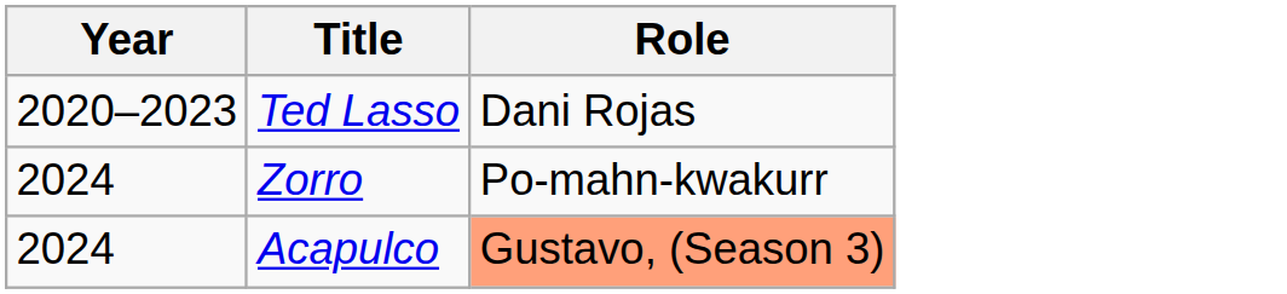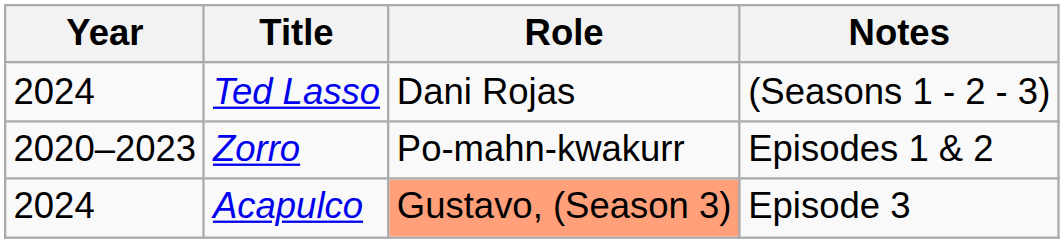 <table class="wikitable sortable">
 <tr>
 <th>Year</th>
 <th>Title</th>
 <th>Role</th>
+<th class="unsortable">Notes</th>
+</tr>
+<tr>
+<td>2024</td>
+<td><em><a href='#'>Ted Lasso</a></em></td>
+<td>Dani Rojas</td>
+<td>(Seasons 1 - 2 - 3)</td>
 </tr>
 <tr>
 <td>2020–2023</td>
-<td><em><a href='#'>Ted Lasso</a></em></td>
-<td>Dani Rojas</td>
-</tr>
-<tr>
-<td>2024</td>
 <td><em><a href='#'>Zorro</a></em></td>
 <td>Po-mahn-kwakurr</td>
+<td>Episodes 1 & 2</td>
 </tr>
 <tr>
 <td>2024</td>
 <td><em><a href='#'>Acapulco</a></em></td>
 <td style="background: lightsalmon;">Gustavo, (Season 3)</td>
+<td>Episode 3</td>
 </tr>
 </table>
